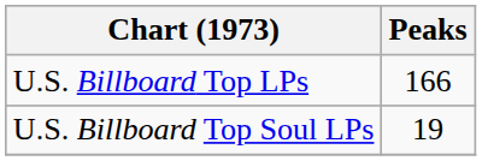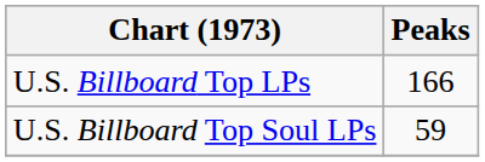 <table class="wikitable">
 <tr>
 <th>Chart (1973)</th>
 <th>Peaks<br></th>
 </tr>
 <tr>
 <td>U.S. <a href='#'><em>Billboard</em> Top LPs</a></td>
 <td align="center">166</td>
 </tr>
 <tr>
 <td>U.S. <em>Billboard</em> <a href='#'>Top Soul LPs</a></td>
-<td align="center">19</td>
+<td align="center">59</td>
 </tr>
 <tr>
 </tr>
 </table>
